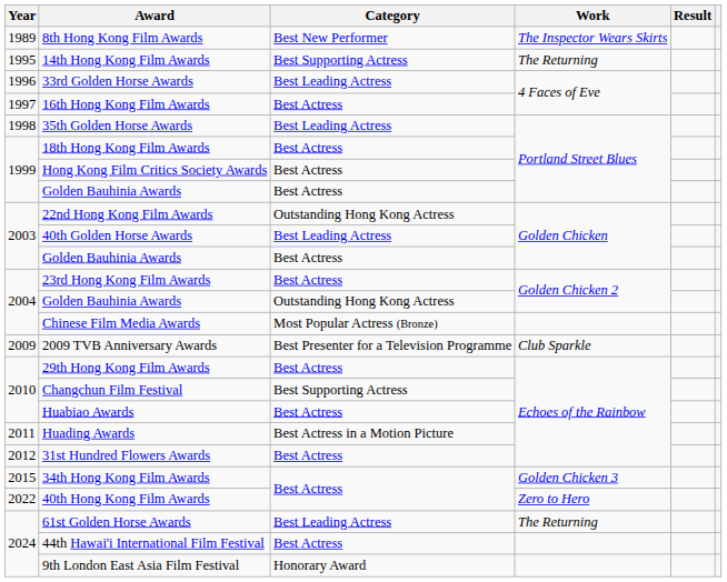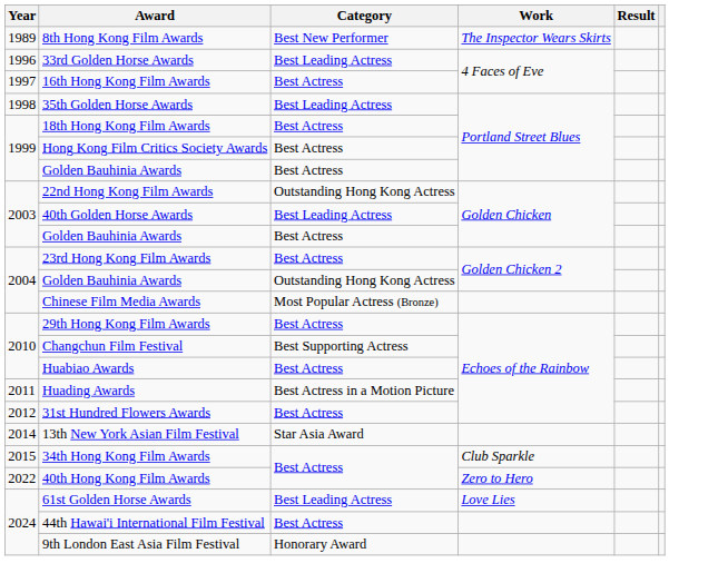 <table class="wikitable sortable">
 <tr>
 <th>Year</th>
 <th>Award</th>
 <th>Category</th>
 <th>Work</th>
 <th>Result</th>
 <th class="unsortable"></th>
 </tr>
 <tr>
 <td>1989</td>
 <td><a href='#'>8th Hong Kong Film Awards</a></td>
 <td><a href='#'>Best New Performer</a></td>
 <td><em><a href='#'>The Inspector Wears Skirts</a></em></td>
-<td></td>
-<td></td>
-</tr>
-<tr>
-<td>1995</td>
-<td><a href='#'>14th Hong Kong Film Awards</a></td>
-<td><a href='#'>Best Supporting Actress</a></td>
-<td><em>The Returning</em></td>
 <td></td>
 <td></td>
 </tr>
 <tr>
 <td>1996</td>
 <td><a href='#'>33rd Golden Horse Awards</a></td>
 <td><a href='#'>Best Leading Actress</a></td>
 <td rowspan="2"><em>4 Faces of Eve</em></td>
 <td></td>
 <td></td>
 </tr>
 <tr>
 <td>1997</td>
 <td><a href='#'>16th Hong Kong Film Awards</a></td>
 <td><a href='#'>Best Actress</a></td>
 <td></td>
 <td></td>
 </tr>
 <tr>
 <td>1998</td>
 <td><a href='#'>35th Golden Horse Awards</a></td>
 <td><a href='#'>Best Leading Actress</a></td>
 <td rowspan="4"><em><a href='#'>Portland Street Blues</a></em></td>
 <td></td>
 <td></td>
 </tr>
 <tr>
 <td rowspan="3">1999</td>
 <td><a href='#'>18th Hong Kong Film Awards</a></td>
 <td><a href='#'>Best Actress</a></td>
 <td></td>
 <td></td>
 </tr>
 <tr>
 <td><a href='#'>Hong Kong Film Critics Society Awards</a></td>
 <td>Best Actress</td>
 <td></td>
 <td></td>
 </tr>
 <tr>
 <td><a href='#'>Golden Bauhinia Awards</a></td>
 <td>Best Actress</td>
 <td></td>
 <td></td>
 </tr>
 <tr>
 <td rowspan="3">2003</td>
 <td><a href='#'>22nd Hong Kong Film Awards</a></td>
 <td>Outstanding Hong Kong Actress</td>
 <td rowspan="3"><em><a href='#'>Golden Chicken</a></em></td>
 <td></td>
 <td></td>
 </tr>
 <tr>
 <td><a href='#'>40th Golden Horse Awards</a></td>
 <td><a href='#'>Best Leading Actress</a></td>
 <td></td>
 <td></td>
 </tr>
 <tr>
 <td><a href='#'>Golden Bauhinia Awards</a></td>
 <td>Best Actress</td>
 <td></td>
 <td></td>
 </tr>
 <tr>
 <td rowspan="3">2004</td>
 <td><a href='#'>23rd Hong Kong Film Awards</a></td>
 <td><a href='#'>Best Actress</a></td>
 <td rowspan="2"><em><a href='#'>Golden Chicken 2</a></em></td>
 <td></td>
 <td></td>
 </tr>
 <tr>
 <td><a href='#'>Golden Bauhinia Awards</a></td>
 <td>Outstanding Hong Kong Actress</td>
 <td></td>
 <td></td>
 </tr>
 <tr>
 <td><a href='#'>Chinese Film Media Awards</a></td>
 <td>Most Popular Actress <small>(Bronze)</small></td>
 <td></td>
 <td></td>
 <td></td>
 </tr>
 <tr>
-<td>2009</td>
-<td>2009 TVB Anniversary Awards</td>
-<td>Best Presenter for a Television Programme</td>
-<td><em>Club Sparkle</em></td>
-<td></td>
-<td></td>
-</tr>
-<tr>
 <td rowspan="3">2010</td>
 <td><a href='#'>29th Hong Kong Film Awards</a></td>
 <td><a href='#'>Best Actress</a></td>
 <td rowspan="5"><em><a href='#'>Echoes of the Rainbow</a></em></td>
 <td></td>
 <td></td>
 </tr>
 <tr>
 <td><a href='#'>Changchun Film Festival</a></td>
 <td>Best Supporting Actress</td>
 <td></td>
 <td></td>
 </tr>
 <tr>
 <td><a href='#'>Huabiao Awards</a></td>
 <td><a href='#'>Best Actress</a></td>
 <td></td>
 <td></td>
 </tr>
 <tr>
 <td>2011</td>
 <td><a href='#'>Huading Awards</a></td>
 <td>Best Actress in a Motion Picture</td>
 <td></td>
 <td></td>
 </tr>
 <tr>
 <td>2012</td>
 <td><a href='#'>31st Hundred Flowers Awards</a></td>
 <td><a href='#'>Best Actress</a></td>
 <td></td>
 <td></td>
 </tr>
 <tr>
+<td>2014</td>
+<td>13th <a href='#'>New York Asian Film Festival</a></td>
+<td>Star Asia Award</td>
+<td></td>
+<td></td>
+<td></td>
+</tr>
+<tr>
 <td>2015</td>
 <td><a href='#'>34th Hong Kong Film Awards</a></td>
 <td rowspan="2"><a href='#'>Best Actress</a></td>
-<td><em><a href='#'>Golden Chicken 3</a></em></td>
+<td><em>Club Sparkle</em></td>
 <td></td>
 <td></td>
 </tr>
 <tr>
 <td>2022</td>
 <td><a href='#'>40th Hong Kong Film Awards</a></td>
 <td><em><a href='#'>Zero to Hero</a></em></td>
 <td></td>
 <td></td>
 </tr>
 <tr>
 <td rowspan="3">2024</td>
 <td><a href='#'>61st Golden Horse Awards</a></td>
 <td><a href='#'>Best Leading Actress</a></td>
-<td><em>The Returning</em></td>
+<td><em><a href='#'>Love Lies</a></em></td>
 <td></td>
 <td></td>
 </tr>
 <tr>
 <td>44th <a href='#'>Hawai'i International Film Festival</a></td>
 <td><a href='#'>Best Actress</a></td>
 <td></td>
 <td></td>
 <td></td>
 </tr>
 <tr>
 <td>9th London East Asia Film Festival</td>
 <td>Honorary Award</td>
 <td></td>
 <td></td>
 <td></td>
 </tr>
 </table>
